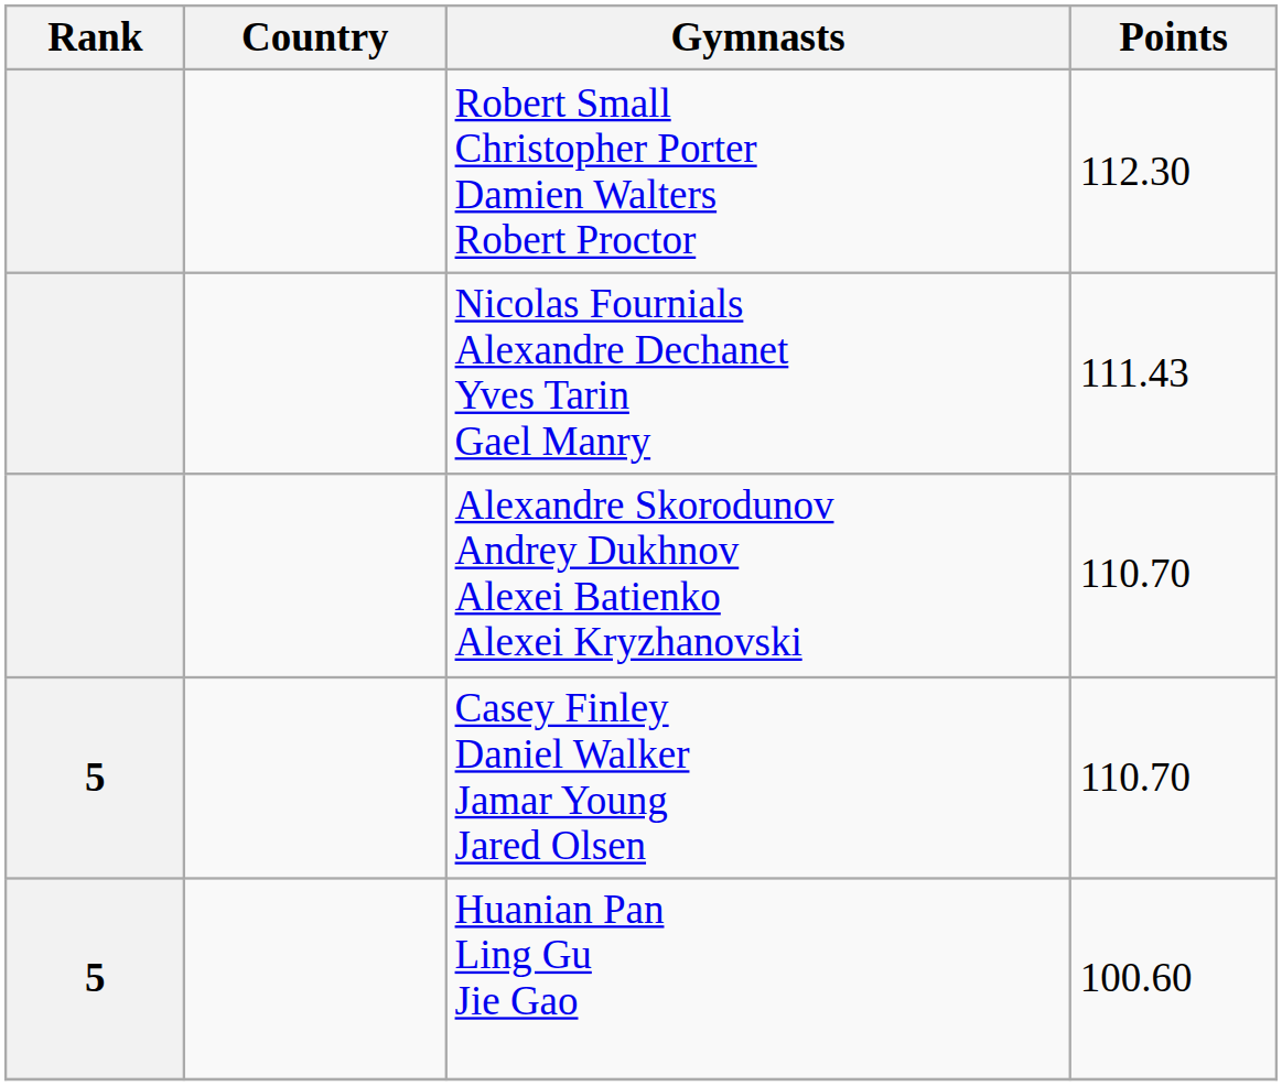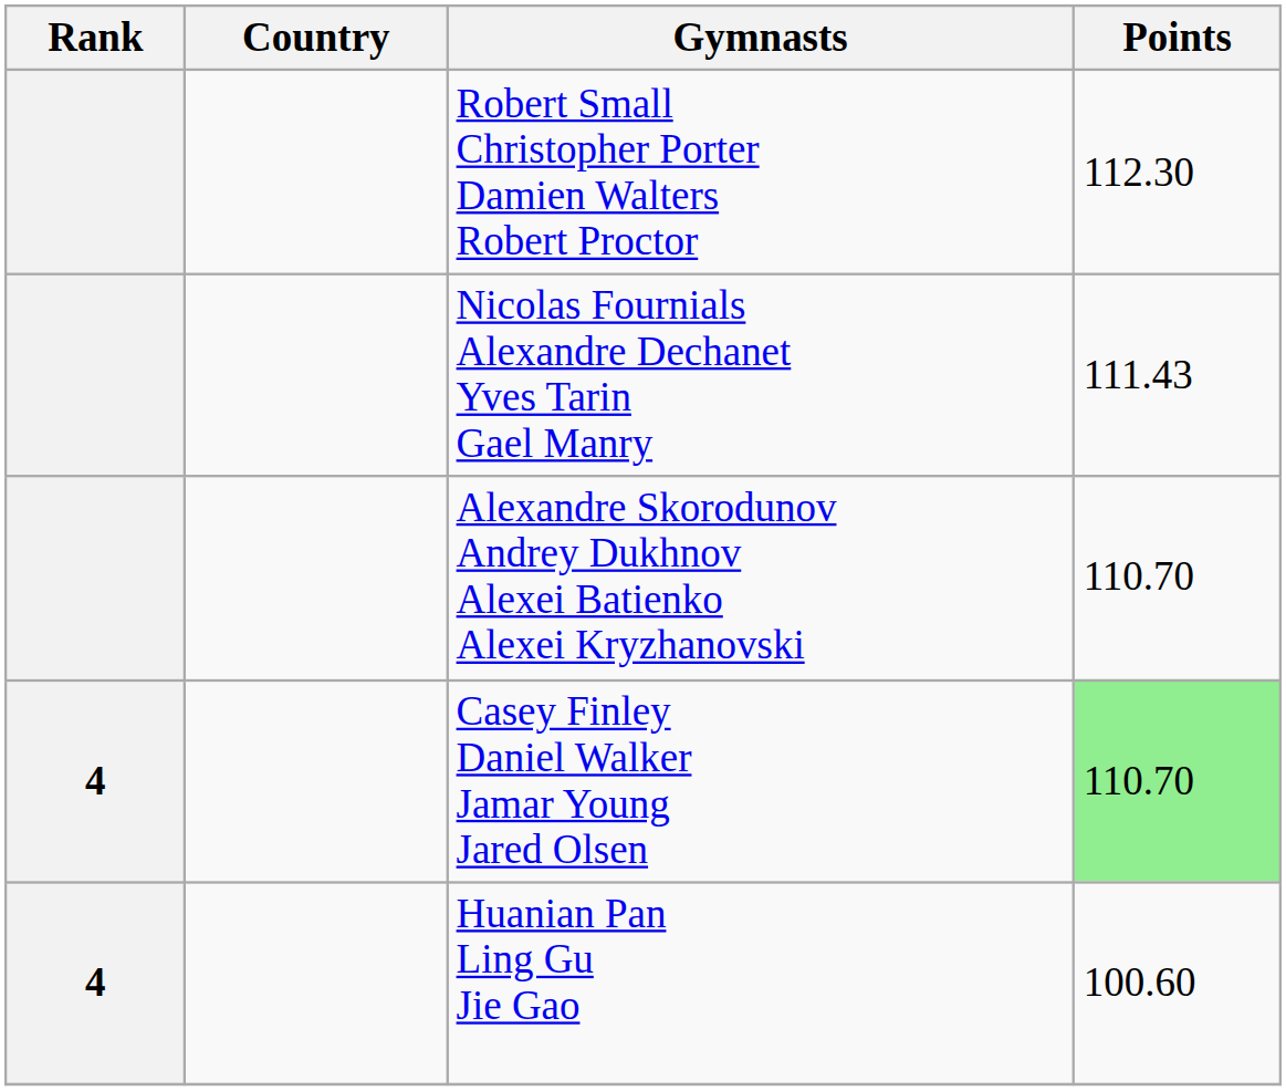 <table class="wikitable" width=500>
 <tr bgcolor="#efefef">
 <th>Rank</th>
 <th>Country</th>
 <th>Gymnasts</th>
 <th>Points</th>
 </tr>
 <tr>
 <th></th>
 <td></td>
 <td><a href='#'>Robert Small</a><br><a href='#'>Christopher Porter</a><br><a href='#'>Damien Walters</a><br><a href='#'>Robert Proctor</a></td>
 <td>112.30</td>
 </tr>
 <tr>
 <th></th>
 <td></td>
 <td><a href='#'>Nicolas Fournials</a><br><a href='#'>Alexandre Dechanet</a><br><a href='#'>Yves Tarin</a><br><a href='#'>Gael Manry</a></td>
 <td>111.43</td>
 </tr>
 <tr>
 <th></th>
 <td></td>
 <td><a href='#'>Alexandre Skorodunov</a><br><a href='#'>Andrey Dukhnov</a><br><a href='#'>Alexei Batienko</a><br> <a href='#'>Alexei Kryzhanovski</a></td>
 <td>110.70</td>
 </tr>
 <tr>
-<th>5</th>
+<th>4</th>
 <td></td>
 <td><a href='#'>Casey Finley</a><br><a href='#'>Daniel Walker</a><br><a href='#'>Jamar Young</a><br><a href='#'>Jared Olsen</a></td>
-<td>110.70</td>
+<td style="background: lightgreen;">110.70</td>
 </tr>
 <tr>
-<th>5</th>
+<th>4</th>
 <td></td>
 <td><a href='#'>Huanian Pan</a><br><a href='#'>Ling Gu</a><br><a href='#'>Jie Gao</a><br> </td>
 <td>100.60</td>
 </tr>
 <tr>
 </tr>
 </table>
